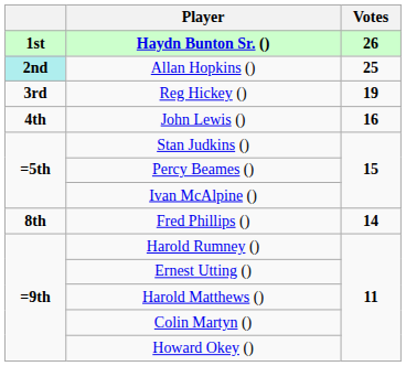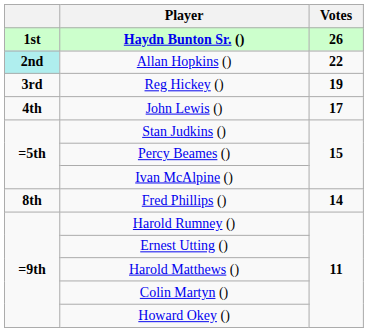 <table class="wikitable" style="text-align: center; font-size: 90%;">
 <tr>
 <th width="50"></th>
 <th width="250">Player</th>
 <th width="50">Votes</th>
 </tr>
 <tr style="background: #CCFFCC; font-weight: bold;" |>
 <td><strong>1st</strong></td>
 <td><a href='#'>Haydn Bunton Sr.</a> ()</td>
 <td><strong>26</strong></td>
 </tr>
 <tr>
 <td rowspan=1 style="background: paleturquoise;"><strong>2nd</strong></td>
 <td><a href='#'>Allan Hopkins</a> ()</td>
-<td rowspan=1><strong>25</strong></td>
+<td rowspan=1><strong>22</strong></td>
 </tr>
 <tr>
 <td rowspan=1><strong>3rd</strong></td>
 <td><a href='#'>Reg Hickey</a> ()</td>
 <td rowspan=1><strong>19</strong></td>
 </tr>
 <tr>
 <td rowspan=1><strong>4th</strong></td>
 <td><a href='#'>John Lewis</a> ()</td>
-<td rowspan=1><strong>16</strong></td>
+<td rowspan=1><strong>17</strong></td>
 </tr>
 <tr>
 <td rowspan=3><strong>=5th</strong></td>
 <td><a href='#'>Stan Judkins</a> ()</td>
 <td rowspan=3><strong>15</strong></td>
 </tr>
 <tr>
 <td><a href='#'>Percy Beames</a> ()</td>
 </tr>
 <tr>
 <td><a href='#'>Ivan McAlpine</a> ()</td>
 </tr>
 <tr>
 <td rowspan=1><strong>8th</strong></td>
 <td><a href='#'>Fred Phillips</a> ()</td>
 <td rowspan=1><strong>14</strong></td>
 </tr>
 <tr>
 <td rowspan=5><strong>=9th</strong></td>
 <td><a href='#'>Harold Rumney</a> ()</td>
 <td rowspan=5><strong>11</strong></td>
 </tr>
 <tr>
 <td><a href='#'>Ernest Utting</a> ()</td>
 </tr>
 <tr>
 <td><a href='#'>Harold Matthews</a> ()</td>
 </tr>
 <tr>
 <td><a href='#'>Colin Martyn</a> ()</td>
 </tr>
 <tr>
 <td><a href='#'>Howard Okey</a> ()</td>
 </tr>
 </table>
